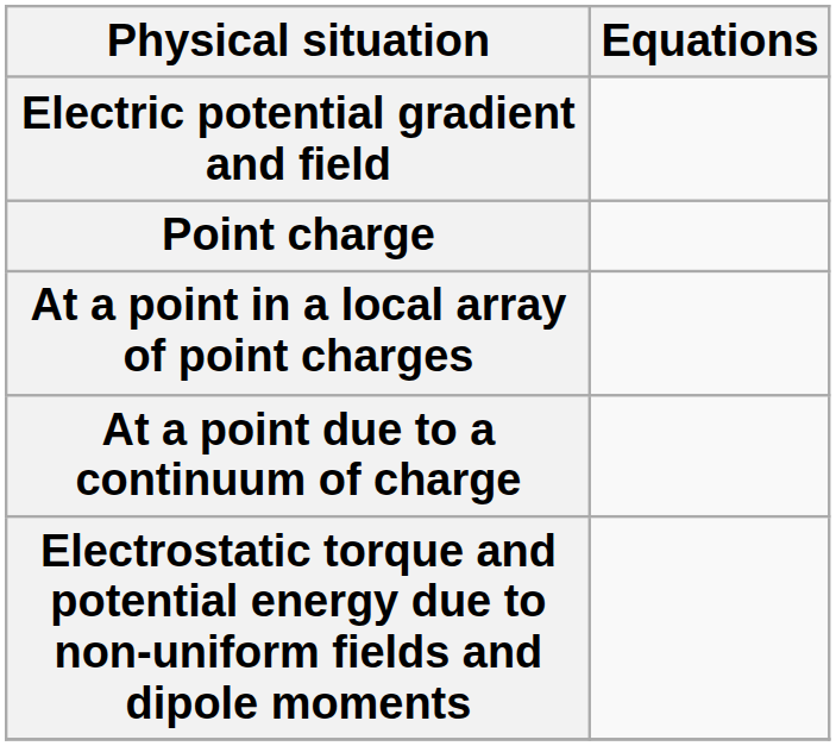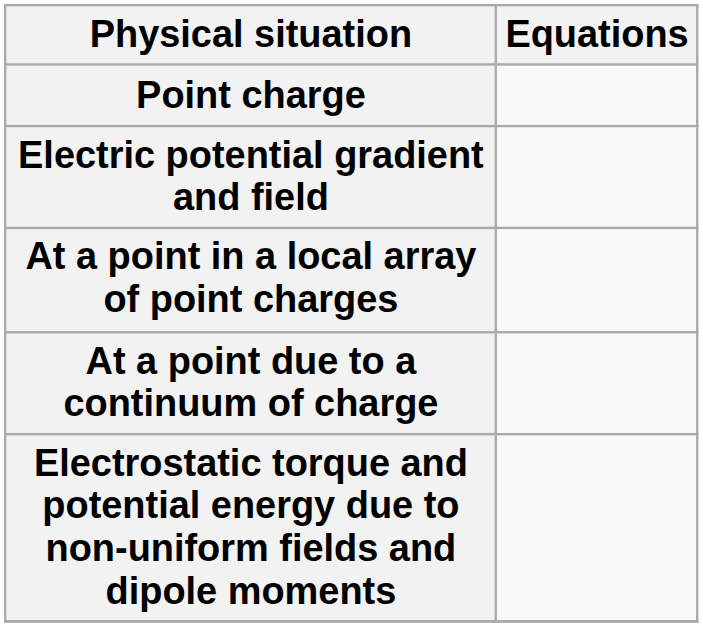 <table class="wikitable">
 <tr>
 <th scope="col" width="200">Physical situation</th>
 <th scope="col" width="10">Equations</th>
 </tr>
 <tr>
+<th>Point charge</th>
+<td></td>
+</tr>
+<tr>
 <th>Electric potential gradient and field</th>
 <td><br></td>
-</tr>
-<tr>
-<th>Point charge</th>
-<td></td>
 </tr>
 <tr>
 <th>At a point in a local array of point charges</th>
 <td></td>
 </tr>
 <tr>
 <th>At a point due to a continuum of charge</th>
 <td></td>
 </tr>
 <tr>
 <th>Electrostatic torque and potential energy due to non-uniform fields and dipole moments</th>
 <td><br></td>
 </tr>
 <tr>
 </tr>
 </table>
